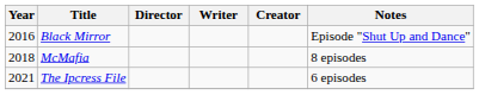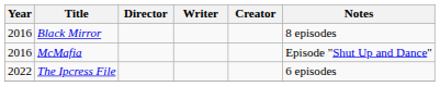 <table class="wikitable">
 <tr>
 <th>Year</th>
 <th>Title</th>
 <th width=65>Director</th>
 <th width=65>Writer</th>
 <th width=65>Creator</th>
 <th>Notes</th>
 </tr>
 <tr>
 <td>2016</td>
 <td><em><a href='#'>Black Mirror</a></em></td>
 <td></td>
 <td></td>
 <td></td>
-<td>Episode "<a href='#'>Shut Up and Dance</a>"</td>
+<td>8 episodes</td>
 </tr>
 <tr>
-<td>2018</td>
+<td>2016</td>
 <td><em><a href='#'>McMafia</a></em></td>
 <td></td>
 <td></td>
 <td></td>
-<td>8 episodes</td>
+<td>Episode "<a href='#'>Shut Up and Dance</a>"</td>
 </tr>
 <tr>
-<td>2021</td>
+<td>2022</td>
 <td><em><a href='#'>The Ipcress File</a></em></td>
 <td></td>
 <td></td>
 <td></td>
 <td>6 episodes</td>
 </tr>
 <tr>
 </tr>
 </table>
